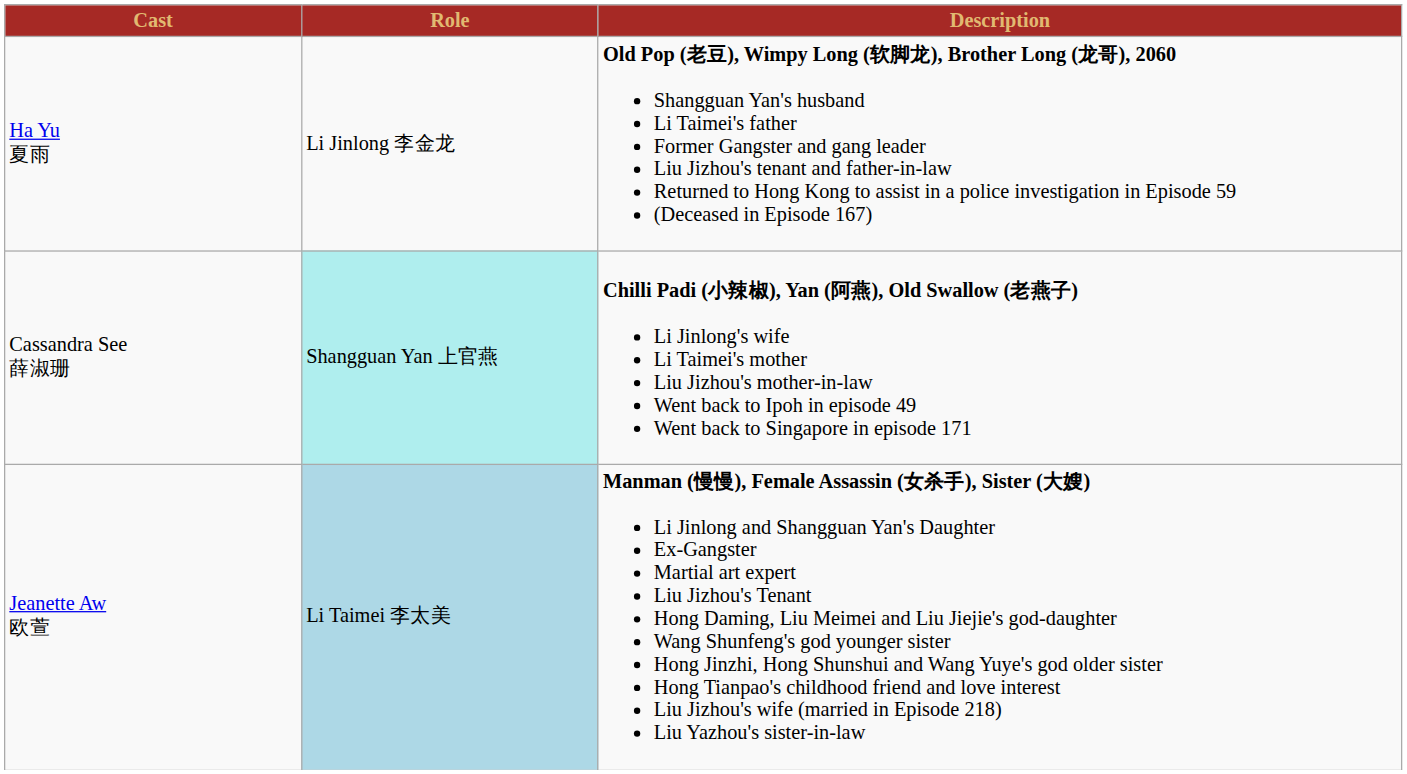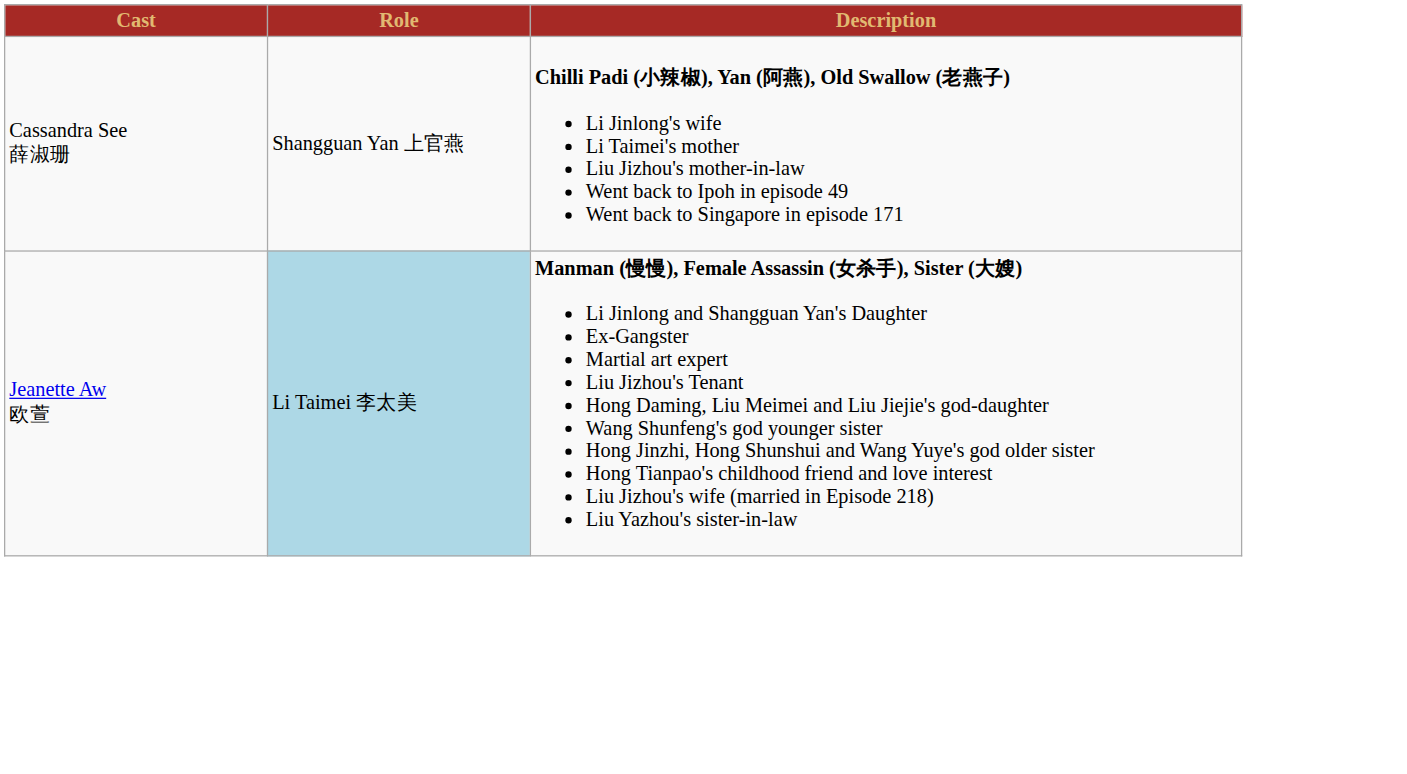 <table class="wikitable">
 <tr>
 <th style="background:#A62925; color:#e1b971;width:17%">Cast</th>
 <th style="background:#A62925; color:#e1b971;width:17%">Role</th>
 <th style="background:#A62925; color:#e1b971;width:46%">Description</th>
 </tr>
 <tr>
-<td><a href='#'>Ha Yu</a><br> 夏雨</td>
-<td>Li Jinlong 李金龙</td>
-<td><strong>Old Pop (老豆), Wimpy Long (软脚龙), Brother Long (龙哥), 2060</strong><br><ul><li>Shangguan Yan's husband</li><li>Li Taimei's father</li><li>Former Gangster and gang leader</li><li>Liu Jizhou's tenant and father-in-law</li><li>Returned to Hong Kong to assist in a police investigation in Episode 59</li><li>(Deceased in Episode 167)</li></ul></td>
-</tr>
-<tr>
 <td>Cassandra See<br>薛淑珊</td>
-<td style="background: paleturquoise;">Shangguan Yan 上官燕</td>
+<td>Shangguan Yan 上官燕</td>
 <td><br><strong> Chilli Padi (小辣椒), Yan (阿燕), Old Swallow (老燕子)</strong><ul><li>Li Jinlong's wife</li><li>Li Taimei's mother</li><li>Liu Jizhou's mother-in-law</li><li>Went back to Ipoh in episode 49</li><li>Went back to Singapore in episode 171</li></ul></td>
 </tr>
 <tr>
 <td><a href='#'>Jeanette Aw</a><br>欧萱</td>
 <td style="background: lightblue;">Li Taimei 李太美</td>
 <td><strong>Manman (慢慢), Female Assassin (女杀手), Sister (大嫂)</strong><br><ul><li>Li Jinlong and Shangguan Yan's Daughter</li><li>Ex-Gangster</li><li>Martial art expert</li><li>Liu Jizhou's Tenant</li><li>Hong Daming, Liu Meimei and Liu Jiejie's god-daughter</li><li>Wang Shunfeng's god younger sister</li><li>Hong Jinzhi, Hong Shunshui and Wang Yuye's god older sister</li><li>Hong Tianpao's childhood friend and love interest</li><li>Liu Jizhou's wife (married in Episode 218)</li><li>Liu Yazhou's sister-in-law</li></ul></td>
 </tr>
 </table>
